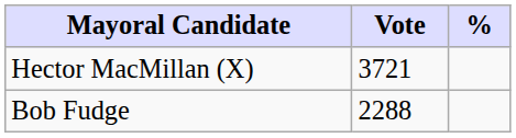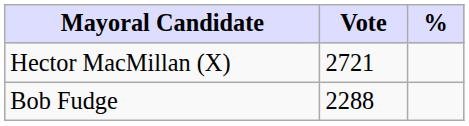 <table class="wikitable">
 <tr>
 <th style="background:#ddf; width:200px;">Mayoral Candidate </th>
 <th style="background:#ddf; width:50px;">Vote</th>
 <th style="background:#ddf; width:30px;">%</th>
 </tr>
 <tr>
 <td>Hector MacMillan (X)</td>
-<td>3721</td>
+<td>2721</td>
 <td></td>
 </tr>
 <tr>
 <td>Bob Fudge</td>
 <td>2288</td>
 <td></td>
 </tr>
 </table>
